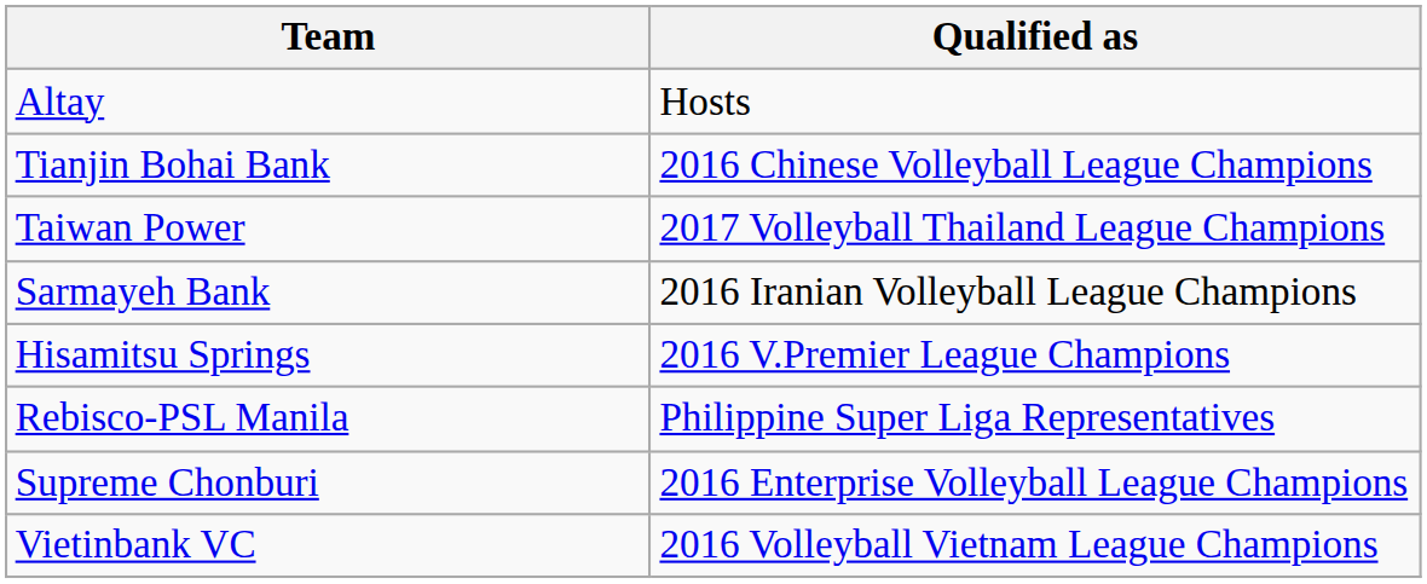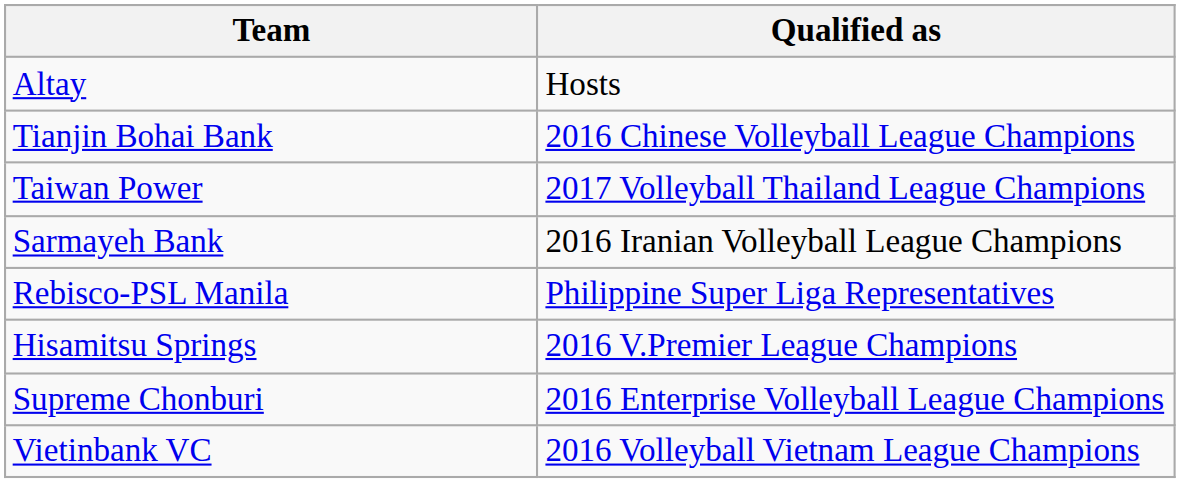 <table class="wikitable">
 <tr>
 <th width=250>Team</th>
 <th width=300>Qualified as</th>
 </tr>
 <tr>
 <td> <a href='#'>Altay</a></td>
 <td>Hosts</td>
 </tr>
 <tr>
 <td> <a href='#'>Tianjin Bohai Bank</a></td>
 <td><a href='#'>2016 Chinese Volleyball League Champions</a></td>
 </tr>
 <tr>
 <td> <a href='#'>Taiwan Power</a></td>
 <td><a href='#'>2017 Volleyball Thailand League Champions</a></td>
 </tr>
 <tr>
 <td> <a href='#'>Sarmayeh Bank</a></td>
 <td>2016 Iranian Volleyball League Champions</td>
 </tr>
 <tr>
+<td> <a href='#'>Rebisco-PSL Manila</a></td>
+<td><a href='#'>Philippine Super Liga Representatives</a></td>
+</tr>
+<tr>
 <td> <a href='#'>Hisamitsu Springs</a></td>
 <td><a href='#'>2016 V.Premier League Champions</a></td>
-</tr>
-<tr>
-<td> <a href='#'>Rebisco-PSL Manila</a></td>
-<td><a href='#'>Philippine Super Liga Representatives</a></td>
 </tr>
 <tr>
 <td> <a href='#'>Supreme Chonburi</a></td>
 <td><a href='#'>2016 Enterprise Volleyball League Champions</a></td>
 </tr>
 <tr>
 <td> <a href='#'>Vietinbank VC</a></td>
 <td><a href='#'>2016 Volleyball Vietnam League Champions</a></td>
 </tr>
 </table>
